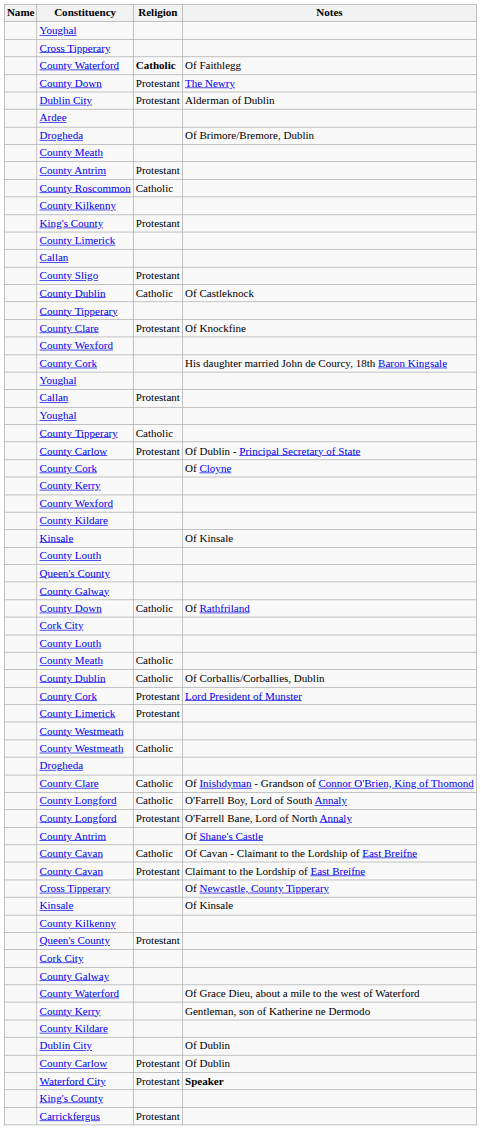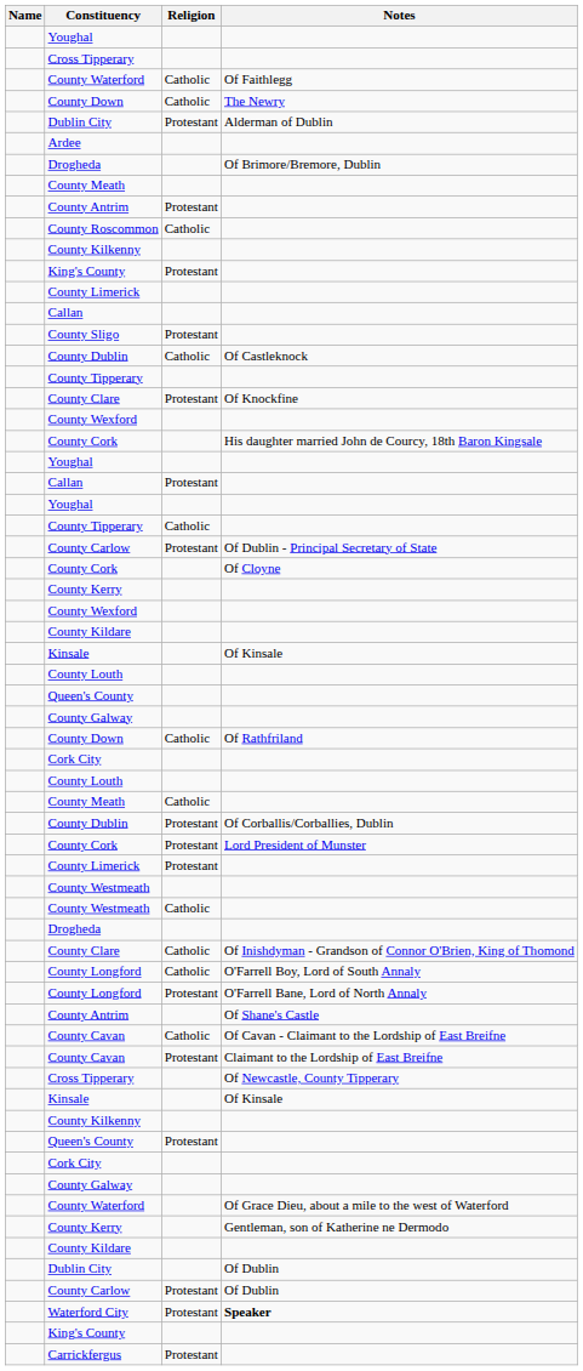 <table class="wikitable sortable">
 <tr>
 <th>Name</th>
 <th>Constituency</th>
 <th>Religion</th>
 <th>Notes</th>
 </tr>
 <tr>
 <td></td>
 <td><a href='#'>Youghal</a></td>
 <td></td>
 <td></td>
 </tr>
 <tr>
 <td></td>
 <td><a href='#'>Cross Tipperary</a></td>
 <td></td>
 <td></td>
 </tr>
 <tr>
 <td></td>
 <td><a href='#'>County Waterford</a></td>
-<td><strong>Catholic</strong></td>
+<td>Catholic</td>
 <td>Of Faithlegg</td>
 </tr>
 <tr>
 <td></td>
 <td><a href='#'>County Down</a></td>
-<td>Protestant</td>
+<td>Catholic</td>
 <td><a href='#'>The Newry</a></td>
 </tr>
 <tr>
 <td></td>
 <td><a href='#'>Dublin City</a></td>
 <td>Protestant</td>
 <td>Alderman of Dublin</td>
 </tr>
 <tr>
 <td></td>
 <td><a href='#'>Ardee</a></td>
 <td></td>
 <td></td>
 </tr>
 <tr>
 <td></td>
 <td><a href='#'>Drogheda</a></td>
 <td></td>
 <td>Of Brimore/Bremore, Dublin</td>
 </tr>
 <tr>
 <td></td>
 <td><a href='#'>County Meath</a></td>
 <td></td>
 <td></td>
 </tr>
 <tr>
 <td></td>
 <td><a href='#'>County Antrim</a></td>
 <td>Protestant</td>
 <td></td>
 </tr>
 <tr>
 <td></td>
 <td><a href='#'>County Roscommon</a></td>
 <td>Catholic</td>
 <td></td>
 </tr>
 <tr>
 <td></td>
 <td><a href='#'>County Kilkenny</a></td>
 <td></td>
 <td></td>
 </tr>
 <tr>
 <td></td>
 <td><a href='#'>King's County</a></td>
 <td>Protestant</td>
 <td></td>
 </tr>
 <tr>
 <td></td>
 <td><a href='#'>County Limerick</a></td>
 <td></td>
 <td></td>
 </tr>
 <tr>
 <td></td>
 <td><a href='#'>Callan</a></td>
 <td></td>
 <td></td>
 </tr>
 <tr>
 <td></td>
 <td><a href='#'>County Sligo</a></td>
 <td>Protestant</td>
 <td></td>
 </tr>
 <tr>
 <td></td>
 <td><a href='#'>County Dublin</a></td>
 <td>Catholic</td>
 <td>Of Castleknock</td>
 </tr>
 <tr>
 <td></td>
 <td><a href='#'>County Tipperary</a></td>
 <td></td>
 <td></td>
 </tr>
 <tr>
 <td></td>
 <td><a href='#'>County Clare</a></td>
 <td>Protestant</td>
 <td>Of Knockfine</td>
 </tr>
 <tr>
 <td></td>
 <td><a href='#'>County Wexford</a></td>
 <td></td>
 <td></td>
 </tr>
 <tr>
 <td></td>
 <td><a href='#'>County Cork</a></td>
 <td></td>
 <td>His daughter married John de Courcy, 18th <a href='#'>Baron Kingsale</a></td>
 </tr>
 <tr>
 <td></td>
 <td><a href='#'>Youghal</a></td>
 <td></td>
 <td></td>
 </tr>
 <tr>
 <td></td>
 <td><a href='#'>Callan</a></td>
 <td>Protestant</td>
 <td></td>
 </tr>
 <tr>
 <td></td>
 <td><a href='#'>Youghal</a></td>
 <td></td>
 <td></td>
 </tr>
 <tr>
 <td></td>
 <td><a href='#'>County Tipperary</a></td>
 <td>Catholic</td>
 <td></td>
 </tr>
 <tr>
 <td></td>
 <td><a href='#'>County Carlow</a></td>
 <td>Protestant</td>
 <td>Of Dublin - <a href='#'>Principal Secretary of State</a></td>
 </tr>
 <tr>
 <td></td>
 <td><a href='#'>County Cork</a></td>
 <td></td>
 <td>Of <a href='#'>Cloyne</a></td>
 </tr>
 <tr>
 <td></td>
 <td><a href='#'>County Kerry</a></td>
 <td></td>
 <td></td>
 </tr>
 <tr>
 <td></td>
 <td><a href='#'>County Wexford</a></td>
 <td></td>
 <td></td>
 </tr>
 <tr>
 <td></td>
 <td><a href='#'>County Kildare</a></td>
 <td></td>
 <td></td>
 </tr>
 <tr>
 <td></td>
 <td><a href='#'>Kinsale</a></td>
 <td></td>
 <td>Of Kinsale</td>
 </tr>
 <tr>
 <td></td>
 <td><a href='#'>County Louth</a></td>
 <td></td>
 <td></td>
 </tr>
 <tr>
 <td></td>
 <td><a href='#'>Queen's County</a></td>
 <td></td>
 <td></td>
 </tr>
 <tr>
 <td></td>
 <td><a href='#'>County Galway</a></td>
 <td></td>
 <td></td>
 </tr>
 <tr>
 <td></td>
 <td><a href='#'>County Down</a></td>
 <td>Catholic</td>
 <td>Of <a href='#'>Rathfriland</a></td>
 </tr>
 <tr>
 <td></td>
 <td><a href='#'>Cork City</a></td>
 <td></td>
 <td></td>
 </tr>
 <tr>
 <td></td>
 <td><a href='#'>County Louth</a></td>
 <td></td>
 <td></td>
 </tr>
 <tr>
 <td></td>
 <td><a href='#'>County Meath</a></td>
 <td>Catholic</td>
 <td></td>
 </tr>
 <tr>
 <td></td>
 <td><a href='#'>County Dublin</a></td>
-<td>Catholic</td>
+<td>Protestant</td>
 <td>Of Corballis/Corballies, Dublin</td>
 </tr>
 <tr>
 <td></td>
 <td><a href='#'>County Cork</a></td>
 <td>Protestant</td>
 <td><a href='#'>Lord President of Munster</a></td>
 </tr>
 <tr>
 <td></td>
 <td><a href='#'>County Limerick</a></td>
 <td>Protestant</td>
 <td></td>
 </tr>
 <tr>
 <td></td>
 <td><a href='#'>County Westmeath</a></td>
 <td></td>
 <td></td>
 </tr>
 <tr>
 <td></td>
 <td><a href='#'>County Westmeath</a></td>
 <td>Catholic</td>
 <td></td>
 </tr>
 <tr>
 <td></td>
 <td><a href='#'>Drogheda</a></td>
 <td></td>
 <td></td>
 </tr>
 <tr>
 <td></td>
 <td><a href='#'>County Clare</a></td>
 <td>Catholic</td>
 <td>Of <a href='#'>Inishdyman</a> - Grandson of <a href='#'>Connor O'Brien, King of Thomond</a></td>
 </tr>
 <tr>
 <td></td>
 <td><a href='#'>County Longford</a></td>
 <td>Catholic</td>
 <td>O'Farrell Boy, Lord of South <a href='#'>Annaly</a></td>
 </tr>
 <tr>
 <td></td>
 <td><a href='#'>County Longford</a></td>
 <td>Protestant</td>
 <td>O'Farrell Bane, Lord of North <a href='#'>Annaly</a></td>
 </tr>
 <tr>
 <td></td>
 <td><a href='#'>County Antrim</a></td>
 <td></td>
 <td>Of <a href='#'>Shane's Castle</a></td>
 </tr>
 <tr>
 <td></td>
 <td><a href='#'>County Cavan</a></td>
 <td>Catholic</td>
 <td>Of Cavan - Claimant to the Lordship of <a href='#'>East Breifne</a></td>
 </tr>
 <tr>
 <td></td>
 <td><a href='#'>County Cavan</a></td>
 <td>Protestant</td>
 <td>Claimant to the Lordship of <a href='#'>East Breifne</a></td>
 </tr>
 <tr>
 <td></td>
 <td><a href='#'>Cross Tipperary</a></td>
 <td></td>
 <td>Of <a href='#'>Newcastle, County Tipperary</a></td>
 </tr>
 <tr>
 <td></td>
 <td><a href='#'>Kinsale</a></td>
 <td></td>
 <td>Of Kinsale</td>
 </tr>
 <tr>
 <td></td>
 <td><a href='#'>County Kilkenny</a></td>
 <td></td>
 <td></td>
 </tr>
 <tr>
 <td></td>
 <td><a href='#'>Queen's County</a></td>
 <td>Protestant</td>
 <td></td>
 </tr>
 <tr>
 <td></td>
 <td><a href='#'>Cork City</a></td>
 <td></td>
 <td></td>
 </tr>
 <tr>
 <td></td>
 <td><a href='#'>County Galway</a></td>
 <td></td>
 <td></td>
 </tr>
 <tr>
 <td></td>
 <td><a href='#'>County Waterford</a></td>
 <td></td>
 <td>Of Grace Dieu, about a mile to the west of Waterford</td>
 </tr>
 <tr>
 <td></td>
 <td><a href='#'>County Kerry</a></td>
 <td></td>
 <td>Gentleman, son of Katherine ne Dermodo </td>
 </tr>
 <tr>
 <td></td>
 <td><a href='#'>County Kildare</a></td>
 <td></td>
 <td></td>
 </tr>
 <tr>
 <td></td>
 <td><a href='#'>Dublin City</a></td>
 <td></td>
 <td>Of Dublin</td>
 </tr>
 <tr>
 <td></td>
 <td><a href='#'>County Carlow</a></td>
 <td>Protestant</td>
 <td>Of Dublin</td>
 </tr>
 <tr>
 <td></td>
 <td><a href='#'>Waterford City</a></td>
 <td>Protestant</td>
 <td><strong>Speaker</strong></td>
 </tr>
 <tr>
 <td></td>
 <td><a href='#'>King's County</a></td>
 <td></td>
 <td></td>
 </tr>
 <tr>
 <td></td>
 <td><a href='#'>Carrickfergus</a></td>
 <td>Protestant</td>
 <td></td>
 </tr>
 </table>
